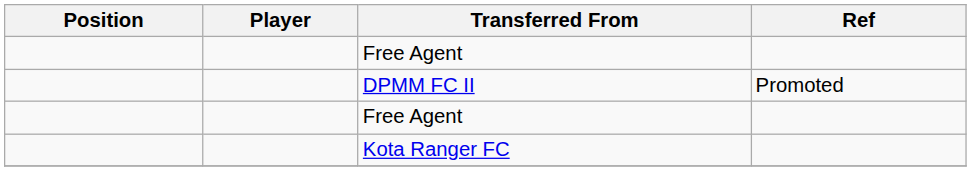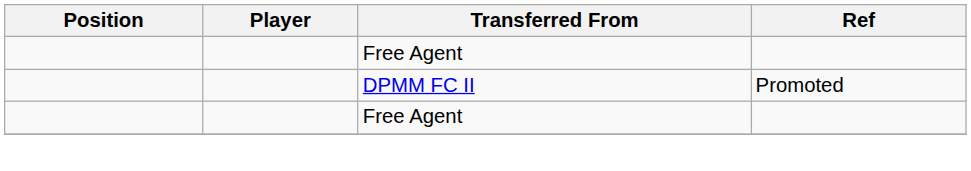 <table class="wikitable sortable" style="width:60%; text-align:center; font-size:100%; text-align:left;">
 <tr>
 <th>Position</th>
 <th>Player</th>
 <th>Transferred From</th>
 <th>Ref</th>
 </tr>
 <tr>
 <td></td>
 <td></td>
 <td>Free Agent</td>
 <td></td>
 </tr>
 <tr>
 <td></td>
 <td></td>
 <td> <a href='#'>DPMM FC II</a></td>
 <td>Promoted</td>
 </tr>
 <tr>
 <td></td>
 <td></td>
 <td>Free Agent</td>
 <td></td>
 </tr>
 <tr>
-<td></td>
-<td></td>
-<td> <a href='#'>Kota Ranger FC</a></td>
-<td></td>
-</tr>
-<tr>
 </tr>
 </table>
